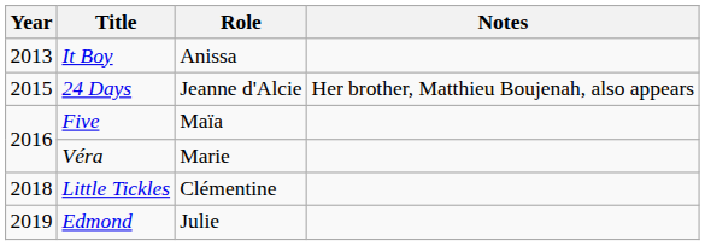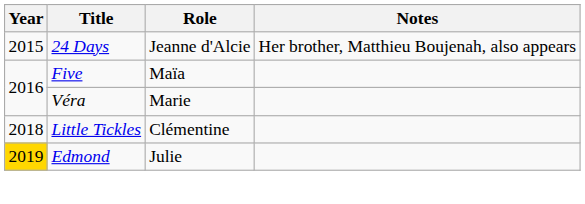 <table class="wikitable sortable">
 <tr>
 <th>Year</th>
 <th>Title</th>
 <th>Role</th>
 <th class="unsortable">Notes</th>
-</tr>
-<tr>
-<td>2013</td>
-<td><em><a href='#'>It Boy</a></em></td>
-<td>Anissa</td>
-<td></td>
 </tr>
 <tr>
 <td>2015</td>
 <td><em><a href='#'>24 Days</a></em></td>
 <td>Jeanne d'Alcie</td>
 <td>Her brother, Matthieu Boujenah, also appears</td>
 </tr>
 <tr>
 <td rowspan=2>2016</td>
 <td><em><a href='#'>Five</a></em></td>
 <td>Maïa</td>
 <td></td>
 </tr>
 <tr>
 <td><em>Véra</em></td>
 <td>Marie</td>
 <td></td>
 </tr>
 <tr>
 <td>2018</td>
 <td><em><a href='#'>Little Tickles</a></em></td>
 <td>Clémentine</td>
 <td></td>
 </tr>
 <tr>
-<td>2019</td>
+<td style="background: gold;">2019</td>
 <td><em><a href='#'>Edmond</a></em></td>
 <td>Julie</td>
 <td></td>
 </tr>
 </table>
